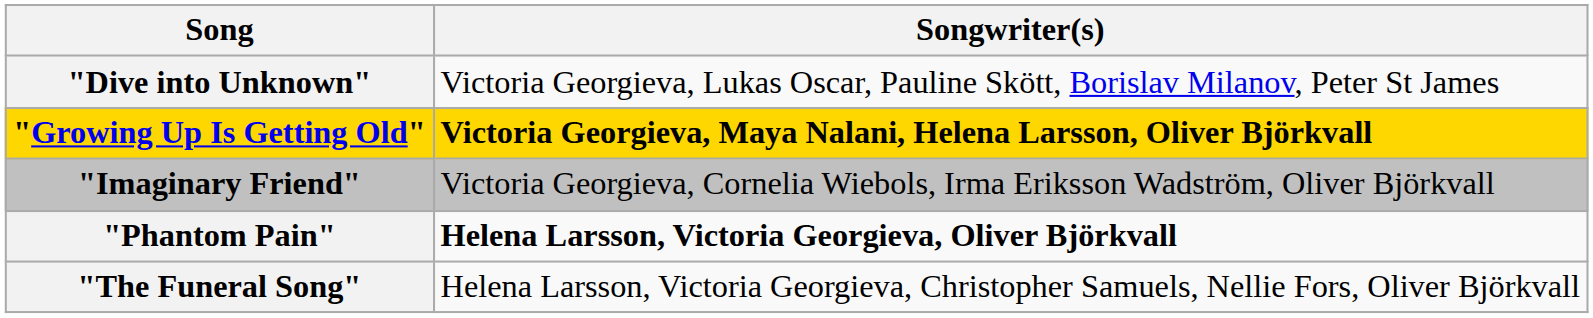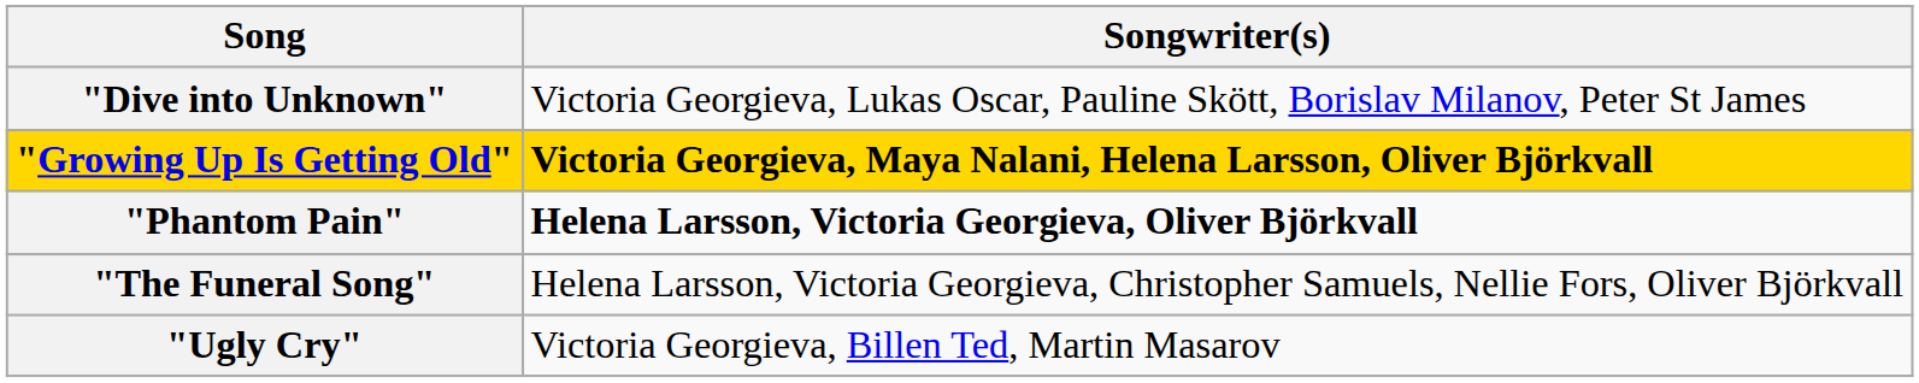 <table class="wikitable sortable plainrowheaders" style="margin: 1em auto 1em auto">
 <tr>
 <th scope="col">Song</th>
 <th scope="col">Songwriter(s)</th>
 </tr>
 <tr>
 <th scope="row">"Dive into Unknown"</th>
 <td>Victoria Georgieva, Lukas Oscar, Pauline Skött, <a href='#'>Borislav Milanov</a>, Peter St James</td>
 </tr>
 <tr style="font-weight:Bold; background:gold;">
 <th scope="row" style="font-weight:Bold; background:gold;">"<a href='#'>Growing Up Is Getting Old</a>"</th>
 <td>Victoria Georgieva, Maya Nalani, Helena Larsson, Oliver Björkvall</td>
 </tr>
-<tr style="background:silver;">
-<th scope="row" style="background:silver;">"Imaginary Friend"</th>
-<td>Victoria Georgieva, Cornelia Wiebols, Irma Eriksson Wadström, Oliver Björkvall</td>
-</tr>
 <tr>
 <th scope="row">"Phantom Pain"</th>
 <td><strong>Helena Larsson, Victoria Georgieva, Oliver Björkvall</strong></td>
 </tr>
 <tr>
 <th scope="row">"The Funeral Song"</th>
 <td>Helena Larsson, Victoria Georgieva, Christopher Samuels, Nellie Fors, Oliver Björkvall</td>
 </tr>
+<tr>
+<th scope="row">"Ugly Cry"</th>
+<td>Victoria Georgieva, <a href='#'>Billen Ted</a>, Martin Masarov</td>
+</tr>
 </table>
